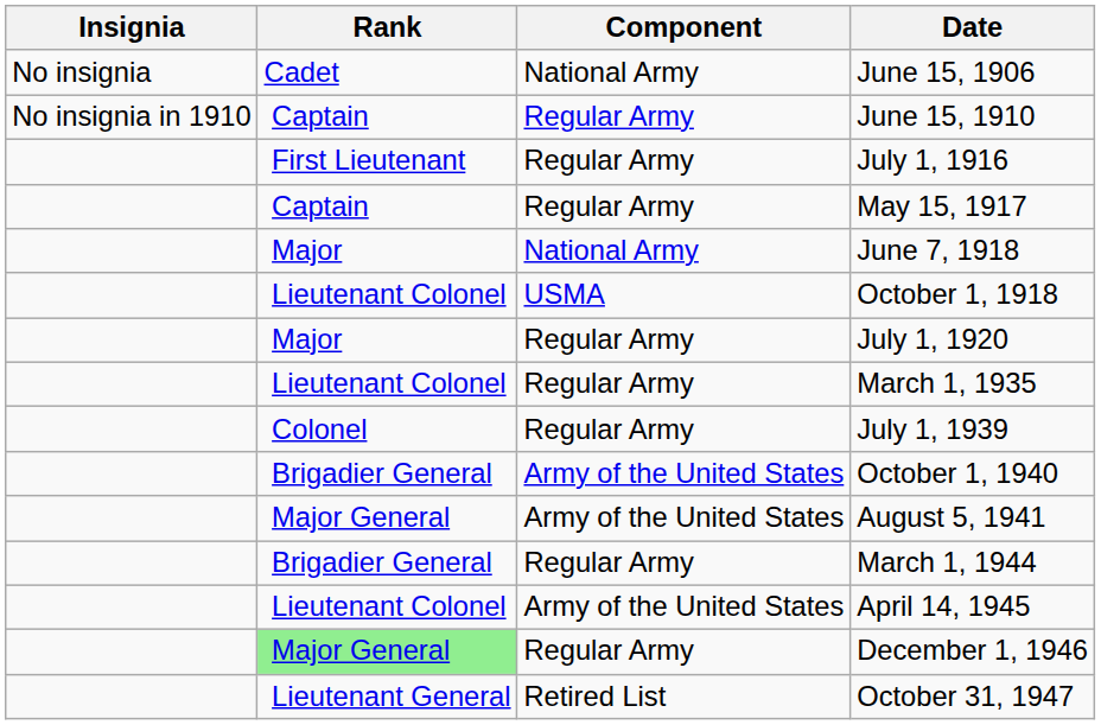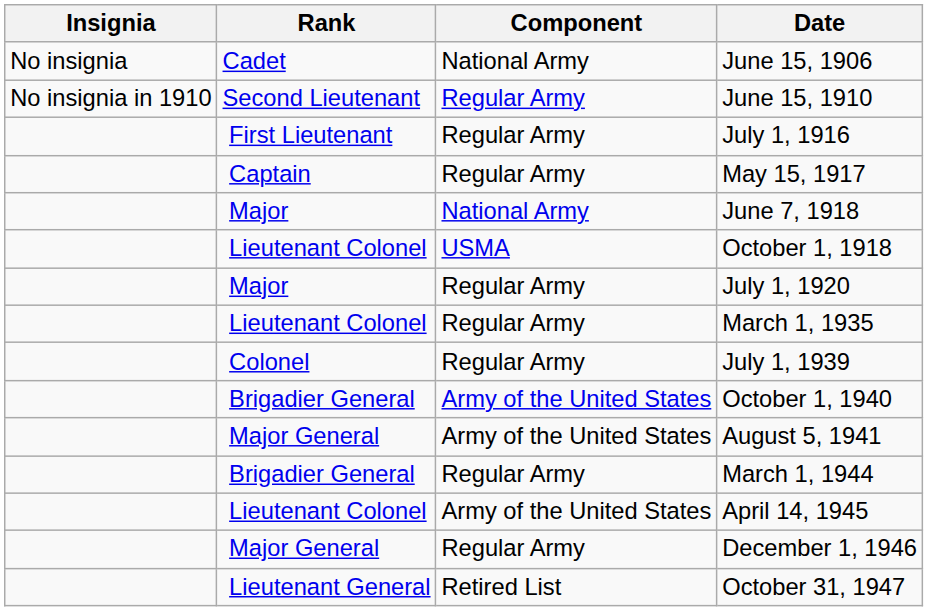 <table class="wikitable">
 <tr>
 <th>Insignia</th>
 <th>Rank</th>
 <th>Component</th>
 <th>Date</th>
 </tr>
 <tr>
 <td>No insignia</td>
 <td><a href='#'>Cadet</a></td>
 <td>National Army</td>
 <td>June 15, 1906</td>
 </tr>
 <tr>
 <td> No insignia in 1910</td>
-<td> <a href='#'>Captain</a></td>
+<td><a href='#'>Second Lieutenant</a></td>
 <td><a href='#'>Regular Army</a></td>
 <td>June 15, 1910</td>
 </tr>
 <tr>
 <td></td>
 <td> <a href='#'>First Lieutenant</a></td>
 <td>Regular Army</td>
 <td>July 1, 1916</td>
 </tr>
 <tr>
 <td></td>
 <td> <a href='#'>Captain</a></td>
 <td>Regular Army</td>
 <td>May 15, 1917</td>
 </tr>
 <tr>
 <td></td>
 <td> <a href='#'>Major</a></td>
 <td><a href='#'>National Army</a></td>
 <td>June 7, 1918</td>
 </tr>
 <tr>
 <td></td>
 <td> <a href='#'>Lieutenant Colonel</a></td>
 <td><a href='#'>USMA</a></td>
 <td>October 1, 1918</td>
 </tr>
 <tr>
 <td></td>
 <td> <a href='#'>Major</a></td>
 <td>Regular Army</td>
 <td>July 1, 1920</td>
 </tr>
 <tr>
 <td></td>
 <td> <a href='#'>Lieutenant Colonel</a></td>
 <td>Regular Army</td>
 <td>March 1, 1935</td>
 </tr>
 <tr>
 <td></td>
 <td> <a href='#'>Colonel</a></td>
 <td>Regular Army</td>
 <td>July 1, 1939</td>
 </tr>
 <tr>
 <td></td>
 <td> <a href='#'>Brigadier General</a></td>
 <td><a href='#'>Army of the United States</a></td>
 <td>October 1, 1940</td>
 </tr>
 <tr>
 <td></td>
 <td> <a href='#'>Major General</a></td>
 <td>Army of the United States</td>
 <td>August 5, 1941</td>
 </tr>
 <tr>
 <td></td>
 <td> <a href='#'>Brigadier General</a></td>
 <td>Regular Army</td>
 <td>March 1, 1944</td>
 </tr>
 <tr>
 <td></td>
 <td> <a href='#'>Lieutenant Colonel</a></td>
 <td>Army of the United States</td>
 <td>April 14, 1945</td>
 </tr>
 <tr>
 <td></td>
-<td style="background: lightgreen;"> <a href='#'>Major General</a></td>
+<td> <a href='#'>Major General</a></td>
 <td>Regular Army</td>
 <td>December 1, 1946</td>
 </tr>
 <tr>
 <td></td>
 <td> <a href='#'>Lieutenant General</a></td>
 <td>Retired List</td>
 <td>October 31, 1947</td>
 </tr>
 </table>
